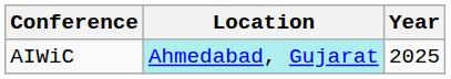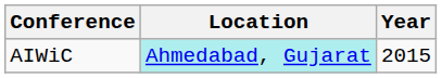 <table class="wikitable">
 <tr>
 <th>Conference</th>
 <th>Location</th>
 <th>Year</th>
 </tr>
 <tr>
 <td>AIWiC</td>
 <td style="background: paleturquoise;"><a href='#'>Ahmedabad</a>, <a href='#'>Gujarat</a></td>
-<td>2025</td>
+<td>2015</td>
 </tr>
 </table>
